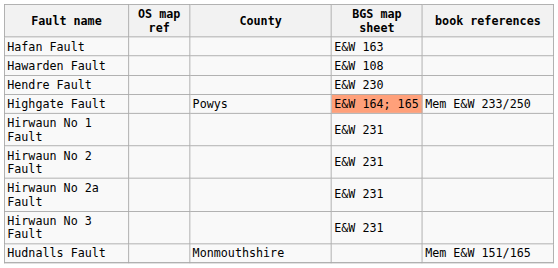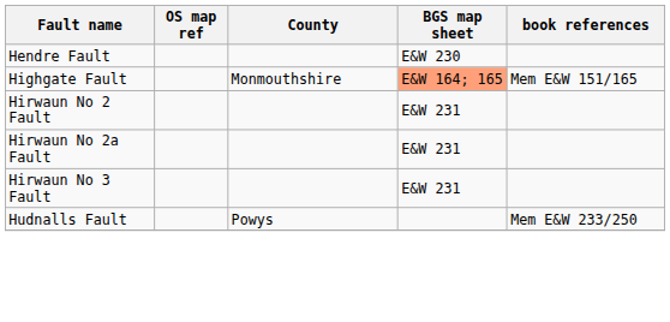 <table class="wikitable">
 <tr>
 <th width="200pt">Fault name</th>
 <th width="100pt">OS map ref</th>
 <th width="200pt">County</th>
 <th width="150pt">BGS map sheet</th>
 <th width="200pt">book references</th>
-</tr>
-<tr>
-<td>Hafan Fault</td>
-<td></td>
-<td></td>
-<td>E&W 163</td>
-<td></td>
-</tr>
-<tr>
-<td>Hawarden Fault</td>
-<td></td>
-<td></td>
-<td>E&W 108</td>
-<td></td>
 </tr>
 <tr>
 <td>Hendre Fault</td>
 <td></td>
 <td></td>
 <td>E&W 230</td>
 <td></td>
 </tr>
 <tr>
 <td>Highgate Fault</td>
 <td></td>
-<td>Powys</td>
+<td>Monmouthshire</td>
 <td style="background: lightsalmon;">E&W 164; 165</td>
-<td>Mem E&W 233/250</td>
-</tr>
-<tr>
-<td>Hirwaun No 1 Fault</td>
-<td></td>
-<td></td>
-<td>E&W 231</td>
-<td></td>
+<td>Mem E&W 151/165</td>
 </tr>
 <tr>
 <td>Hirwaun No 2 Fault</td>
 <td></td>
 <td></td>
 <td>E&W 231</td>
 <td></td>
 </tr>
 <tr>
 <td>Hirwaun No 2a Fault</td>
 <td></td>
 <td></td>
 <td>E&W 231</td>
 <td></td>
 </tr>
 <tr>
 <td>Hirwaun No 3 Fault</td>
 <td></td>
 <td></td>
 <td>E&W 231</td>
 <td></td>
 </tr>
 <tr>
 <td>Hudnalls Fault</td>
 <td></td>
-<td>Monmouthshire</td>
+<td>Powys</td>
 <td></td>
-<td>Mem E&W 151/165</td>
+<td>Mem E&W 233/250</td>
 </tr>
 <tr>
 </tr>
 </table>
